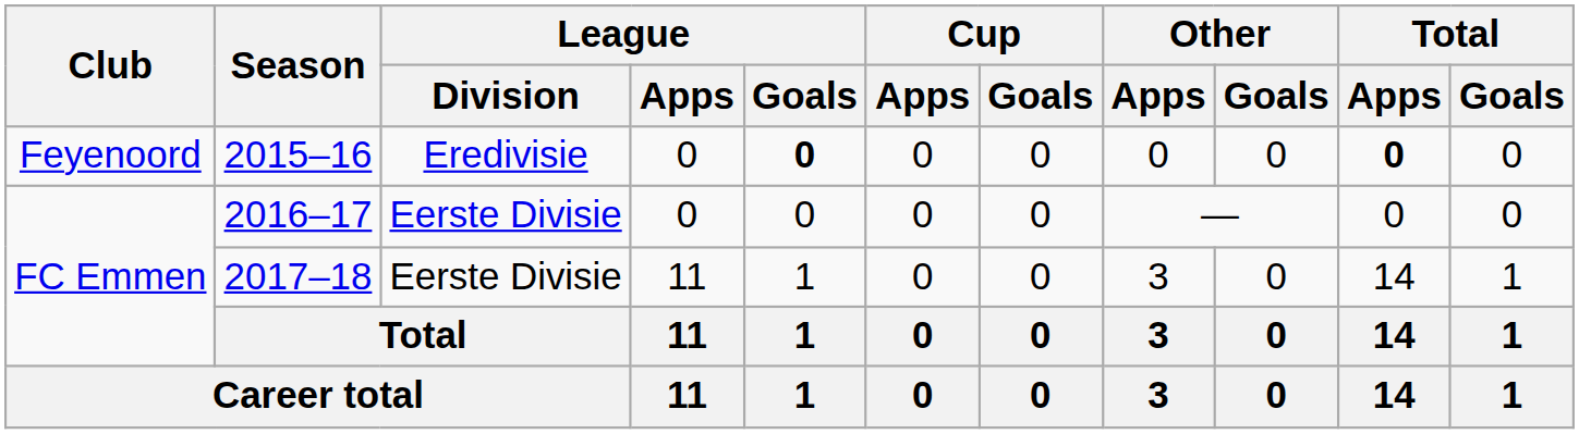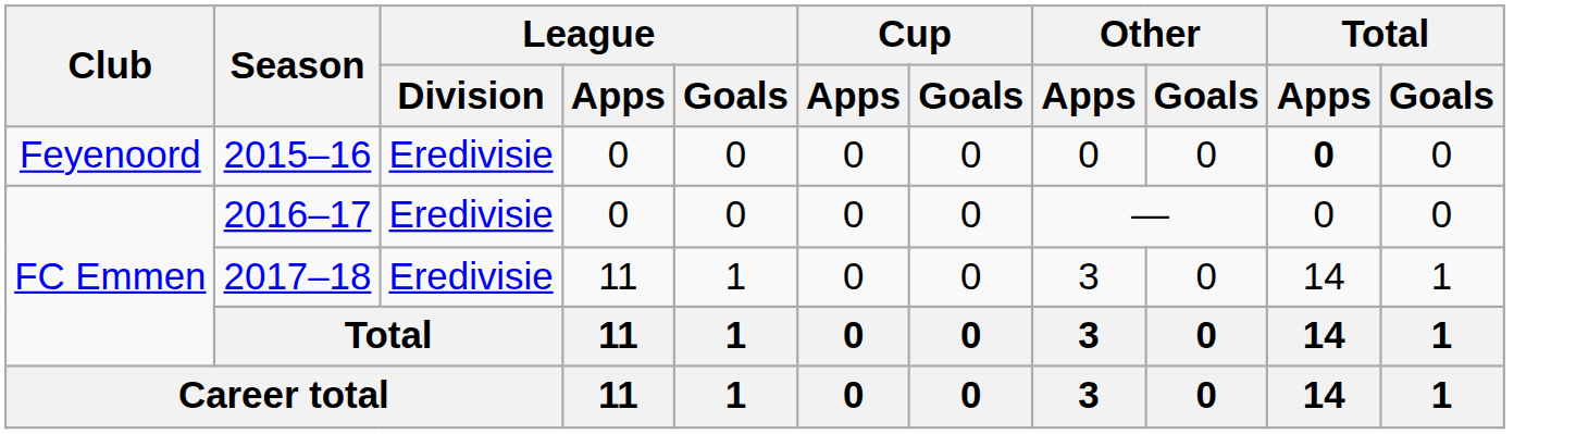 <table class="wikitable" style="text-align: center;">
 <tr>
 <th rowspan="2">Club</th>
 <th rowspan="2">Season</th>
 <th colspan="3">League</th>
 <th colspan="2">Cup</th>
 <th colspan="2">Other</th>
 <th colspan="2">Total</th>
 </tr>
 <tr>
 <th>Division</th>
 <th>Apps</th>
 <th>Goals</th>
 <th>Apps</th>
 <th>Goals</th>
 <th>Apps</th>
 <th>Goals</th>
 <th>Apps</th>
 <th>Goals</th>
 </tr>
 <tr>
 <td rowspan="1"><a href='#'>Feyenoord</a></td>
 <td><a href='#'>2015–16</a></td>
 <td><a href='#'>Eredivisie</a></td>
 <td>0</td>
-<td><strong>0</strong></td>
+<td>0</td>
 <td>0</td>
 <td>0</td>
 <td>0</td>
 <td>0</td>
 <td><strong>0</strong></td>
 <td>0</td>
 </tr>
 <tr>
 <td rowspan="3"><a href='#'>FC Emmen</a></td>
 <td><a href='#'>2016–17</a></td>
-<td><a href='#'>Eerste Divisie</a></td>
+<td><a href='#'>Eredivisie</a></td>
 <td>0</td>
 <td>0</td>
 <td>0</td>
 <td>0</td>
 <td colspan="2">—</td>
 <td>0</td>
 <td>0</td>
 </tr>
 <tr>
 <td><a href='#'>2017–18</a></td>
-<td>Eerste Divisie</td>
+<td><a href='#'>Eredivisie</a></td>
 <td>11</td>
 <td>1</td>
 <td>0</td>
 <td>0</td>
 <td>3</td>
 <td>0</td>
 <td>14</td>
 <td>1</td>
 </tr>
 <tr>
 <th colspan="2">Total</th>
 <th>11</th>
 <th>1</th>
 <th>0</th>
 <th>0</th>
 <th>3</th>
 <th>0</th>
 <th>14</th>
 <th>1</th>
 </tr>
 <tr>
 <th colspan="3">Career total</th>
 <th>11</th>
 <th>1</th>
 <th>0</th>
 <th>0</th>
 <th>3</th>
 <th>0</th>
 <th>14</th>
 <th>1</th>
 </tr>
 </table>
